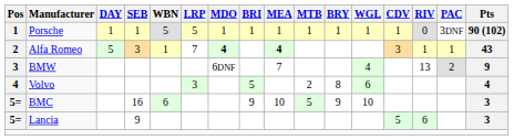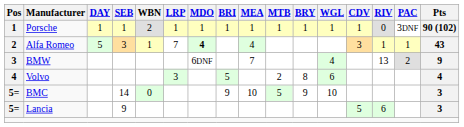 <table class="wikitable" style="font-size: 85%; text-align: center;">
 <tr valign="top">
 <th valign="middle">Pos</th>
 <th valign="middle">Manufacturer</th>
 <th><a href='#'>DAY</a></th>
 <th><a href='#'>SEB</a></th>
 <th>WBN</th>
 <th><a href='#'>LRP</a></th>
 <th><a href='#'>MDO</a></th>
 <th><a href='#'>BRI</a></th>
 <th><a href='#'>MEA</a></th>
 <th><a href='#'>MTB</a></th>
 <th><a href='#'>BRY</a></th>
 <th><a href='#'>WGL</a></th>
 <th><a href='#'>CDV</a></th>
 <th><a href='#'>RIV</a></th>
 <th><a href='#'>PAC</a></th>
 <th valign="middle">Pts</th>
 </tr>
 <tr>
 <th>1</th>
 <td align=left><a href='#'>Porsche</a></td>
 <td style="background:#FFFFBF;">1</td>
 <td style="background:#FFFFBF;">1</td>
-<td style="background:#DFDFDF;">5</td>
-<td style="background:#FFFFBF;">5</td>
+<td style="background:#DFDFDF;">2</td>
+<td style="background:#FFFFBF;">1</td>
 <td style="background:#FFFFBF;">1</td>
 <td style="background:#FFFFBF;">1</td>
 <td style="background:#FFFFBF;">1</td>
 <td style="background:#FFFFBF;">1</td>
 <td style="background:#FFFFBF;">1</td>
 <td style="background:#FFFFBF;">1</td>
 <td style="background:#FFFFBF;">1</td>
 <td style="background:#DFDFDF;">0</td>
 <td style="background:#FFFFFF;">3<small>DNF</small></td>
 <th>90 (102)</th>
 </tr>
 <tr>
 <th>2</th>
 <td align=left><a href='#'>Alfa Romeo</a></td>
 <td style="background:#DFFFDF;">5</td>
 <td style="background:#FFDF9F;">3</td>
 <td style="background:#FFFFBF;">1</td>
 <td style="background:#FFFFFF;">7</td>
 <td style="background:#DFFFDF;"><strong>4</strong></td>
 <td style="background:#FFFFFF;"></td>
-<td style="background:#DFFFDF;"><strong>4</strong></td>
+<td style="background:#DFFFDF;">4</td>
 <td style="background:#FFFFFF;"></td>
 <td style="background:#FFFFFF;"></td>
 <td style="background:#FFFFFF;"></td>
 <td style="background:#FFDF9F;">3</td>
 <td style="background:#FFFFBF;">1</td>
 <td style="background:#FFFFBF;">1</td>
 <th>43</th>
 </tr>
 <tr>
 <th>3</th>
 <td align=left><a href='#'>BMW</a></td>
 <td style="background:#FFFFFF;"></td>
 <td style="background:#FFFFFF;"></td>
 <td style="background:#FFFFFF;"></td>
 <td style="background:#FFFFFF;"></td>
 <td style="background:#FFFFFF;">6<small>DNF</small></td>
 <td style="background:#FFFFFF;"></td>
 <td style="background:#FFFFFF;">7</td>
 <td style="background:#FFFFFF;"></td>
 <td style="background:#FFFFFF;"></td>
 <td style="background:#DFFFDF;">4</td>
 <td style="background:#FFFFFF;"></td>
 <td style="background:#FFFFFF;">13</td>
 <td style="background:#DFDFDF;">2</td>
 <th>9</th>
 </tr>
 <tr>
 <th>4</th>
 <td align=left><a href='#'>Volvo</a></td>
 <td style="background:#FFFFFF;"></td>
 <td style="background:#FFFFFF;"></td>
 <td style="background:#FFFFFF;"></td>
 <td style="background:#DFFFDF;">3</td>
 <td style="background:#FFFFFF;"></td>
 <td style="background:#DFFFDF;">5</td>
 <td style="background:#FFFFFF;"></td>
 <td style="background:#FFFFFF;">2</td>
 <td style="background:#FFFFFF;">8</td>
 <td style="background:#DFFFDF;">6</td>
 <td style="background:#FFFFFF;"></td>
 <td style="background:#FFFFFF;"></td>
 <td style="background:#FFFFFF;"></td>
 <th>4</th>
 </tr>
 <tr>
 <th>5=</th>
 <td align=left><a href='#'>BMC</a></td>
 <td style="background:#FFFFFF;"></td>
-<td style="background:#FFFFFF;">16</td>
-<td style="background:#DFFFDF;">6</td>
+<td style="background:#FFFFFF;">14</td>
+<td style="background:#DFFFDF;">0</td>
 <td style="background:#FFFFFF;"></td>
 <td style="background:#FFFFFF;"></td>
 <td style="background:#FFFFFF;">9</td>
 <td style="background:#FFFFFF;">10</td>
 <td style="background:#DFFFDF;">5</td>
 <td style="background:#FFFFFF;">9</td>
 <td style="background:#FFFFFF;">10</td>
 <td style="background:#FFFFFF;"></td>
 <td style="background:#FFFFFF;"></td>
 <td style="background:#FFFFFF;"></td>
 <th>3</th>
 </tr>
 <tr>
 <th>5=</th>
 <td align=left><a href='#'>Lancia</a></td>
 <td style="background:#FFFFFF;"></td>
 <td style="background:#FFFFFF;">9</td>
 <td style="background:#FFFFFF;"></td>
 <td style="background:#FFFFFF;"></td>
 <td style="background:#FFFFFF;"></td>
 <td style="background:#FFFFFF;"></td>
 <td style="background:#FFFFFF;"></td>
 <td style="background:#FFFFFF;"></td>
 <td style="background:#FFFFFF;"></td>
 <td style="background:#FFFFFF;"></td>
 <td style="background:#DFFFDF;">5</td>
 <td style="background:#DFFFDF;">6</td>
 <td style="background:#FFFFFF;"></td>
 <th>3</th>
 </tr>
 <tr>
 <td style="text-align:center;" colspan=16></td>
 </tr>
 </table>
